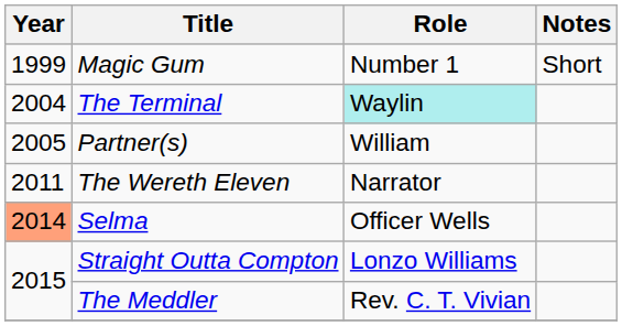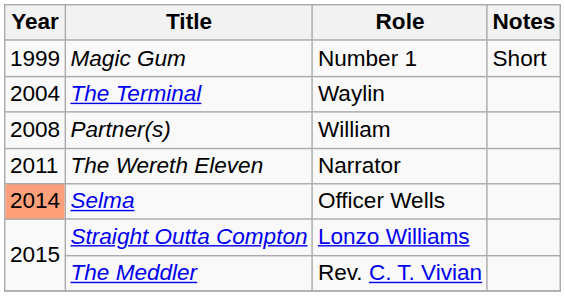 <table class="wikitable sortable">
 <tr>
 <th>Year</th>
 <th>Title</th>
 <th>Role</th>
 <th>Notes</th>
 </tr>
 <tr>
 <td>1999</td>
 <td><em>Magic Gum</em></td>
 <td>Number 1</td>
 <td>Short</td>
 </tr>
 <tr>
 <td>2004</td>
 <td><em><a href='#'>The Terminal</a></em></td>
-<td style="background: paleturquoise;">Waylin</td>
+<td>Waylin</td>
 <td></td>
 </tr>
 <tr>
-<td>2005</td>
+<td>2008</td>
 <td><em>Partner(s)</em></td>
 <td>William</td>
 <td></td>
 </tr>
 <tr>
 <td>2011</td>
 <td><em>The Wereth Eleven</em></td>
 <td>Narrator</td>
 <td></td>
 </tr>
 <tr>
 <td style="background: lightsalmon;">2014</td>
 <td><a href='#'><em>Selma</em></a></td>
 <td>Officer Wells</td>
 <td></td>
 </tr>
 <tr>
 <td rowspan="2">2015</td>
 <td><a href='#'><em>Straight Outta Compton</em></a></td>
 <td><a href='#'>Lonzo Williams</a></td>
 <td></td>
 </tr>
 <tr>
 <td><em><a href='#'>The Meddler</a></em></td>
 <td>Rev. <a href='#'>C. T. Vivian</a></td>
 <td></td>
 </tr>
 <tr>
 </tr>
 </table>
